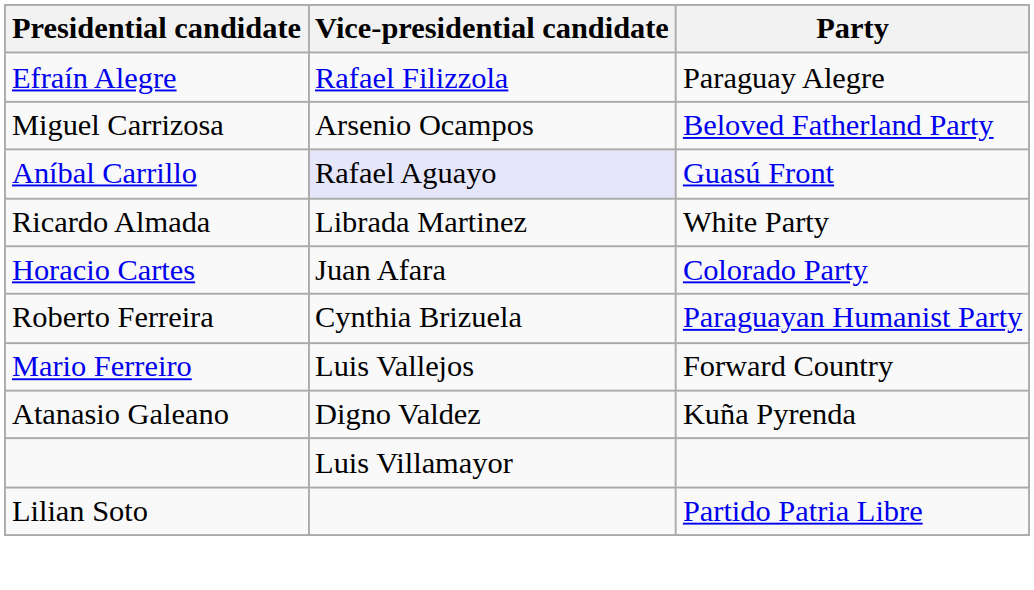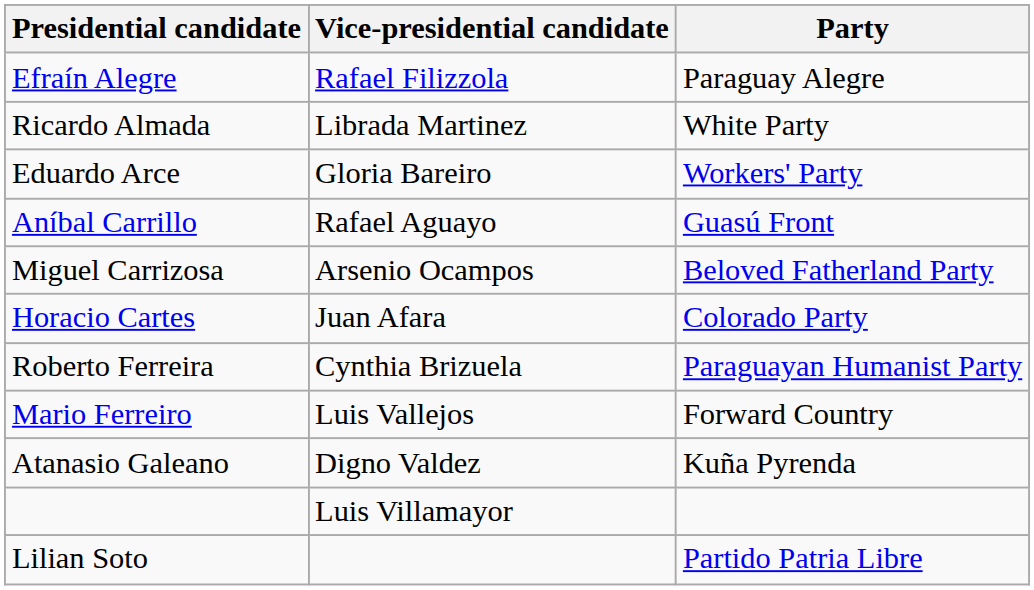 <table class=wikitable>
 <tr>
 <th>Presidential candidate</th>
 <th>Vice-presidential candidate</th>
 <th>Party</th>
 </tr>
 <tr>
 <td><a href='#'>Efraín Alegre</a></td>
 <td><a href='#'>Rafael Filizzola</a></td>
 <td>Paraguay Alegre</td>
 </tr>
 <tr>
+<td>Ricardo Almada</td>
+<td>Librada Martinez</td>
+<td>White Party</td>
+</tr>
+<tr>
+<td>Eduardo Arce</td>
+<td>Gloria Bareiro</td>
+<td><a href='#'>Workers' Party</a></td>
+</tr>
+<tr>
+<td><a href='#'>Aníbal Carrillo</a></td>
+<td>Rafael Aguayo</td>
+<td><a href='#'>Guasú Front</a></td>
+</tr>
+<tr>
 <td>Miguel Carrizosa</td>
 <td>Arsenio Ocampos</td>
 <td><a href='#'>Beloved Fatherland Party</a></td>
-</tr>
-<tr>
-<td><a href='#'>Aníbal Carrillo</a></td>
-<td style="background: lavender;">Rafael Aguayo</td>
-<td><a href='#'>Guasú Front</a></td>
-</tr>
-<tr>
-<td>Ricardo Almada</td>
-<td>Librada Martinez</td>
-<td>White Party</td>
 </tr>
 <tr>
 <td><a href='#'>Horacio Cartes</a></td>
 <td>Juan Afara</td>
 <td><a href='#'>Colorado Party</a></td>
 </tr>
 <tr>
 <td>Roberto Ferreira</td>
 <td>Cynthia Brizuela</td>
 <td><a href='#'>Paraguayan Humanist Party</a></td>
 </tr>
 <tr>
 <td><a href='#'>Mario Ferreiro</a></td>
 <td>Luis Vallejos</td>
 <td>Forward Country</td>
 </tr>
 <tr>
 <td>Atanasio Galeano</td>
 <td>Digno Valdez</td>
 <td>Kuña Pyrenda</td>
 </tr>
 <tr>
 <td></td>
 <td>Luis Villamayor</td>
 <td></td>
 </tr>
 <tr>
 <td>Lilian Soto</td>
 <td></td>
 <td><a href='#'>Partido Patria Libre</a></td>
 </tr>
 </table>
